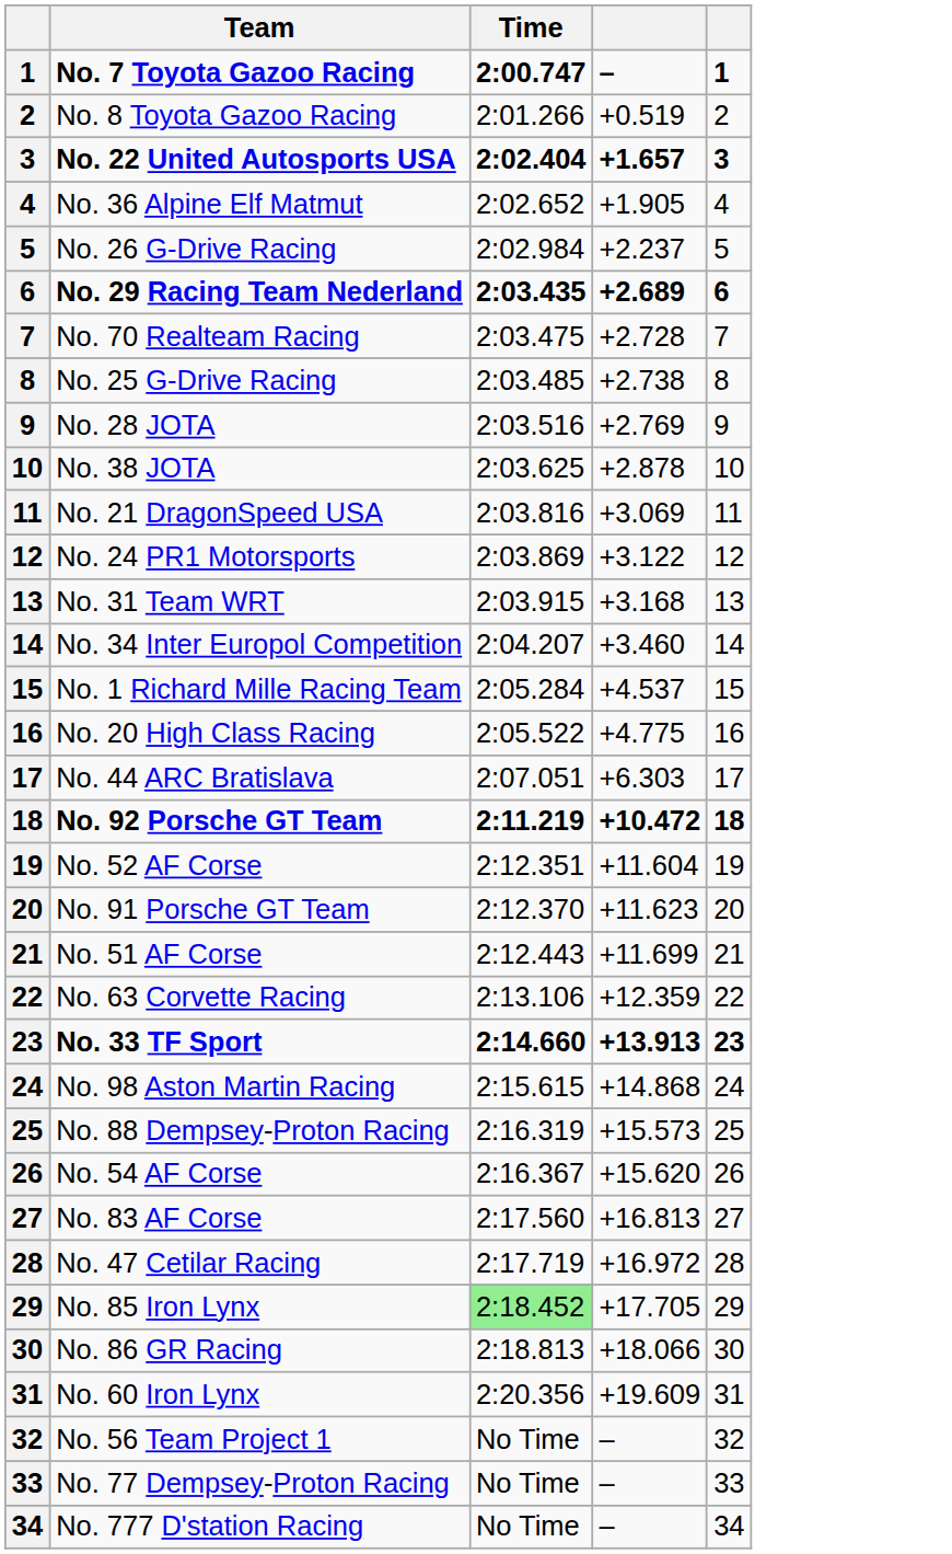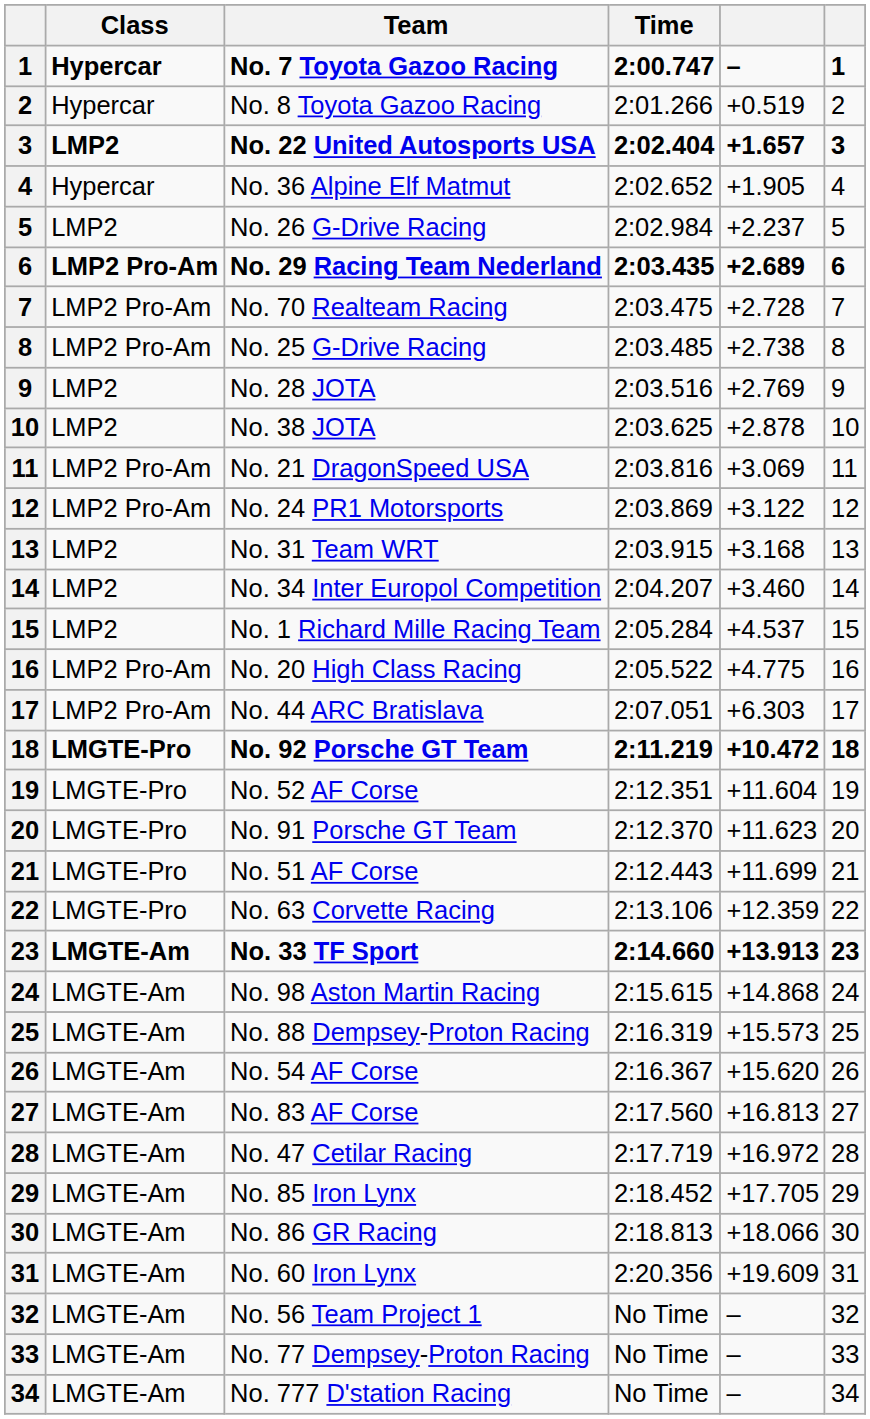 <table class="wikitable" style="font-size: 90%;">
 <tr>
 <th scope="col"></th>
+<th scope="col">Class</th>
 <th scope="col">Team</th>
 <th scope="col">Time</th>
 <th scope="col"></th>
 <th scope="col"></th>
 </tr>
 <tr style="font-weight:bold">
 <th scope="row">1</th>
+<td>Hypercar</td>
 <td>No. 7 <a href='#'>Toyota Gazoo Racing</a></td>
 <td>2:00.747</td>
 <td>–</td>
 <td>1</td>
 </tr>
 <tr>
 <th scope="row">2</th>
+<td>Hypercar</td>
 <td>No. 8 <a href='#'>Toyota Gazoo Racing</a></td>
 <td>2:01.266</td>
 <td>+0.519</td>
 <td>2</td>
 </tr>
 <tr>
 <th scope="row">3</th>
+<td><strong>LMP2</strong></td>
 <td><strong>No. 22 <a href='#'>United Autosports USA</a></strong></td>
 <td><strong>2:02.404</strong></td>
 <td><strong>+1.657</strong></td>
 <td><strong>3</strong></td>
 </tr>
 <tr>
 <th scope="row">4</th>
+<td>Hypercar</td>
 <td>No. 36 <a href='#'>Alpine Elf Matmut</a></td>
 <td>2:02.652</td>
 <td>+1.905</td>
 <td>4</td>
 </tr>
 <tr>
 <th scope="row">5</th>
+<td>LMP2</td>
 <td>No. 26 <a href='#'>G-Drive Racing</a></td>
 <td>2:02.984</td>
 <td>+2.237</td>
 <td>5</td>
 </tr>
 <tr>
 <th scope="row">6</th>
+<td><strong>LMP2 Pro-Am</strong></td>
 <td><strong>No. 29 <a href='#'>Racing Team Nederland</a></strong></td>
 <td><strong>2:03.435</strong></td>
 <td><strong>+2.689</strong></td>
 <td><strong>6</strong></td>
 </tr>
 <tr>
 <th scope="row">7</th>
+<td>LMP2 Pro-Am</td>
 <td>No. 70 <a href='#'>Realteam Racing</a></td>
 <td>2:03.475</td>
 <td>+2.728</td>
 <td>7</td>
 </tr>
 <tr>
 <th scope="row">8</th>
+<td>LMP2 Pro-Am</td>
 <td>No. 25 <a href='#'>G-Drive Racing</a></td>
 <td>2:03.485</td>
 <td>+2.738</td>
 <td>8</td>
 </tr>
 <tr>
 <th scope="row">9</th>
+<td>LMP2</td>
 <td>No. 28 <a href='#'>JOTA</a></td>
 <td>2:03.516</td>
 <td>+2.769</td>
 <td>9</td>
 </tr>
 <tr>
 <th scope="row">10</th>
+<td>LMP2</td>
 <td>No. 38 <a href='#'>JOTA</a></td>
 <td>2:03.625</td>
 <td>+2.878</td>
 <td>10</td>
 </tr>
 <tr>
 <th scope="row">11</th>
+<td>LMP2 Pro-Am</td>
 <td>No. 21 <a href='#'>DragonSpeed USA</a></td>
 <td>2:03.816</td>
 <td>+3.069</td>
 <td>11</td>
 </tr>
 <tr>
 <th scope="row">12</th>
+<td>LMP2 Pro-Am</td>
 <td>No. 24 <a href='#'>PR1 Motorsports</a></td>
 <td>2:03.869</td>
 <td>+3.122</td>
 <td>12</td>
 </tr>
 <tr>
 <th scope="row">13</th>
+<td>LMP2</td>
 <td>No. 31 <a href='#'>Team WRT</a></td>
 <td>2:03.915</td>
 <td>+3.168</td>
 <td>13</td>
 </tr>
 <tr>
 <th scope="row">14</th>
+<td>LMP2</td>
 <td>No. 34 <a href='#'>Inter Europol Competition</a></td>
 <td>2:04.207</td>
 <td>+3.460</td>
 <td>14</td>
 </tr>
 <tr>
 <th scope="row">15</th>
+<td>LMP2</td>
 <td>No. 1 <a href='#'>Richard Mille Racing Team</a></td>
 <td>2:05.284</td>
 <td>+4.537</td>
 <td>15</td>
 </tr>
 <tr>
 <th scope="row">16</th>
+<td>LMP2 Pro-Am</td>
 <td>No. 20 <a href='#'>High Class Racing</a></td>
 <td>2:05.522</td>
 <td>+4.775</td>
 <td>16</td>
 </tr>
 <tr>
 <th scope="row">17</th>
+<td>LMP2 Pro-Am</td>
 <td>No. 44 <a href='#'>ARC Bratislava</a></td>
 <td>2:07.051</td>
 <td>+6.303</td>
 <td>17</td>
 </tr>
 <tr>
 <th scope="row"><strong>18</strong></th>
+<td><strong>LMGTE-Pro</strong></td>
 <td><strong>No. 92 <a href='#'>Porsche GT Team</a></strong></td>
 <td><strong>2:11.219</strong></td>
 <td><strong>+10.472</strong></td>
 <td><strong>18</strong></td>
 </tr>
 <tr>
 <th scope="row">19</th>
+<td>LMGTE-Pro</td>
 <td>No. 52 <a href='#'>AF Corse</a></td>
 <td>2:12.351</td>
 <td>+11.604</td>
 <td>19</td>
 </tr>
 <tr>
 <th scope="row">20</th>
+<td>LMGTE-Pro</td>
 <td>No. 91 <a href='#'>Porsche GT Team</a></td>
 <td>2:12.370</td>
 <td>+11.623</td>
 <td>20</td>
 </tr>
 <tr>
 <th scope="row">21</th>
+<td>LMGTE-Pro</td>
 <td>No. 51 <a href='#'>AF Corse</a></td>
 <td>2:12.443</td>
 <td>+11.699</td>
 <td>21</td>
 </tr>
 <tr>
 <th scope="row">22</th>
+<td>LMGTE-Pro</td>
 <td>No. 63 <a href='#'>Corvette Racing</a></td>
 <td>2:13.106</td>
 <td>+12.359</td>
 <td>22</td>
 </tr>
 <tr>
 <th scope="row"><strong>23</strong></th>
+<td><strong>LMGTE-Am</strong></td>
 <td><strong>No. 33 <a href='#'>TF Sport</a></strong></td>
 <td><strong>2:14.660</strong></td>
 <td><strong>+13.913</strong></td>
 <td><strong>23</strong></td>
 </tr>
 <tr>
 <th scope="row">24</th>
+<td>LMGTE-Am</td>
 <td>No. 98 <a href='#'>Aston Martin Racing</a></td>
 <td>2:15.615</td>
 <td>+14.868</td>
 <td>24</td>
 </tr>
 <tr>
 <th scope="row">25</th>
+<td>LMGTE-Am</td>
 <td>No. 88 <a href='#'>Dempsey</a>-<a href='#'>Proton Racing</a></td>
 <td>2:16.319</td>
 <td>+15.573</td>
 <td>25</td>
 </tr>
 <tr>
 <th scope="row">26</th>
+<td>LMGTE-Am</td>
 <td>No. 54 <a href='#'>AF Corse</a></td>
 <td>2:16.367</td>
 <td>+15.620</td>
 <td>26</td>
 </tr>
 <tr>
 <th scope="row">27</th>
+<td>LMGTE-Am</td>
 <td>No. 83 <a href='#'>AF Corse</a></td>
 <td>2:17.560</td>
 <td>+16.813</td>
 <td>27</td>
 </tr>
 <tr>
 <th scope="row">28</th>
+<td>LMGTE-Am</td>
 <td>No. 47 <a href='#'>Cetilar Racing</a></td>
 <td>2:17.719</td>
 <td>+16.972</td>
 <td>28</td>
 </tr>
 <tr>
 <th scope="row">29</th>
+<td>LMGTE-Am</td>
 <td>No. 85 <a href='#'>Iron Lynx</a></td>
-<td style="background: lightgreen;">2:18.452</td>
+<td>2:18.452</td>
 <td>+17.705</td>
 <td>29</td>
 </tr>
 <tr>
 <th scope="row">30</th>
+<td>LMGTE-Am</td>
 <td>No. 86 <a href='#'>GR Racing</a></td>
 <td>2:18.813</td>
 <td>+18.066</td>
 <td>30</td>
 </tr>
 <tr>
 <th scope="row">31</th>
+<td>LMGTE-Am</td>
 <td>No. 60 <a href='#'>Iron Lynx</a></td>
 <td>2:20.356</td>
 <td>+19.609</td>
 <td>31</td>
 </tr>
 <tr>
 <th scope="row">32</th>
+<td>LMGTE-Am</td>
 <td>No. 56 <a href='#'>Team Project 1</a></td>
 <td>No Time</td>
 <td>–</td>
 <td>32</td>
 </tr>
 <tr>
 <th scope="row">33</th>
+<td>LMGTE-Am</td>
 <td>No. 77 <a href='#'>Dempsey</a>-<a href='#'>Proton Racing</a></td>
 <td>No Time</td>
 <td>–</td>
 <td>33</td>
 </tr>
 <tr>
 <th scope="row">34</th>
+<td>LMGTE-Am</td>
 <td>No. 777 <a href='#'>D'station Racing</a></td>
 <td>No Time</td>
 <td>–</td>
 <td>34</td>
 </tr>
 </table>
